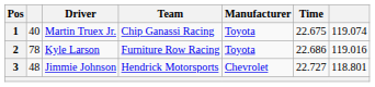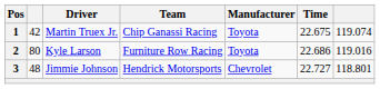 <table class="wikitable" style="font-size:95%">
 <tr>
 <th>Pos</th>
 <th></th>
 <th>Driver</th>
 <th>Team</th>
 <th>Manufacturer</th>
 <th>Time</th>
 <th></th>
 </tr>
 <tr>
 <th>1</th>
-<td>40</td>
+<td>42</td>
 <td><a href='#'>Martin Truex Jr.</a></td>
 <td><a href='#'>Chip Ganassi Racing</a></td>
 <td><a href='#'>Toyota</a></td>
 <td>22.675</td>
 <td>119.074</td>
 </tr>
 <tr>
 <th>2</th>
-<td>78</td>
+<td>80</td>
 <td><a href='#'>Kyle Larson</a></td>
 <td><a href='#'>Furniture Row Racing</a></td>
 <td><a href='#'>Toyota</a></td>
 <td>22.686</td>
 <td>119.016</td>
 </tr>
 <tr>
 <th>3</th>
 <td>48</td>
 <td><a href='#'>Jimmie Johnson</a></td>
 <td><a href='#'>Hendrick Motorsports</a></td>
 <td><a href='#'>Chevrolet</a></td>
 <td>22.727</td>
 <td>118.801</td>
 </tr>
 <tr>
 <th colspan="7"></th>
 </tr>
 </table>
